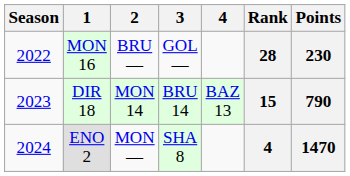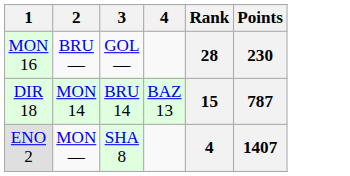 <table class="wikitable" style="text-align:center;">
 <tr>
-<th>Season</th>
 <th>1</th>
 <th>2</th>
 <th>3</th>
 <th>4</th>
 <th>Rank</th>
 <th>Points</th>
 </tr>
 <tr>
-<td><a href='#'>2022</a></td>
 <td bgcolor="#dfffdf"><a href='#'>MON</a><br>16</td>
 <td><a href='#'>BRU</a><br>—</td>
 <td><a href='#'>GOL</a><br>—</td>
 <td></td>
 <th>28</th>
 <th>230</th>
 </tr>
 <tr>
-<td><a href='#'>2023</a></td>
 <td bgcolor="#dfffdf"><a href='#'>DIR</a><br>18</td>
 <td bgcolor="#dfffdf"><a href='#'>MON</a><br>14</td>
 <td bgcolor="#dfffdf"><a href='#'>BRU</a><br>14</td>
 <td bgcolor="#dfffdf"><a href='#'>BAZ</a><br>13</td>
 <th>15</th>
-<th>790</th>
+<th>787</th>
 </tr>
 <tr>
-<td><a href='#'>2024</a></td>
 <td bgcolor="#dfdfdf"><a href='#'>ENO</a><br>2</td>
 <td><a href='#'>MON</a><br>—</td>
 <td bgcolor="#dfffdf"><a href='#'>SHA</a><br>8</td>
 <td></td>
 <th>4</th>
-<th>1470</th>
+<th>1407</th>
 </tr>
 </table>
